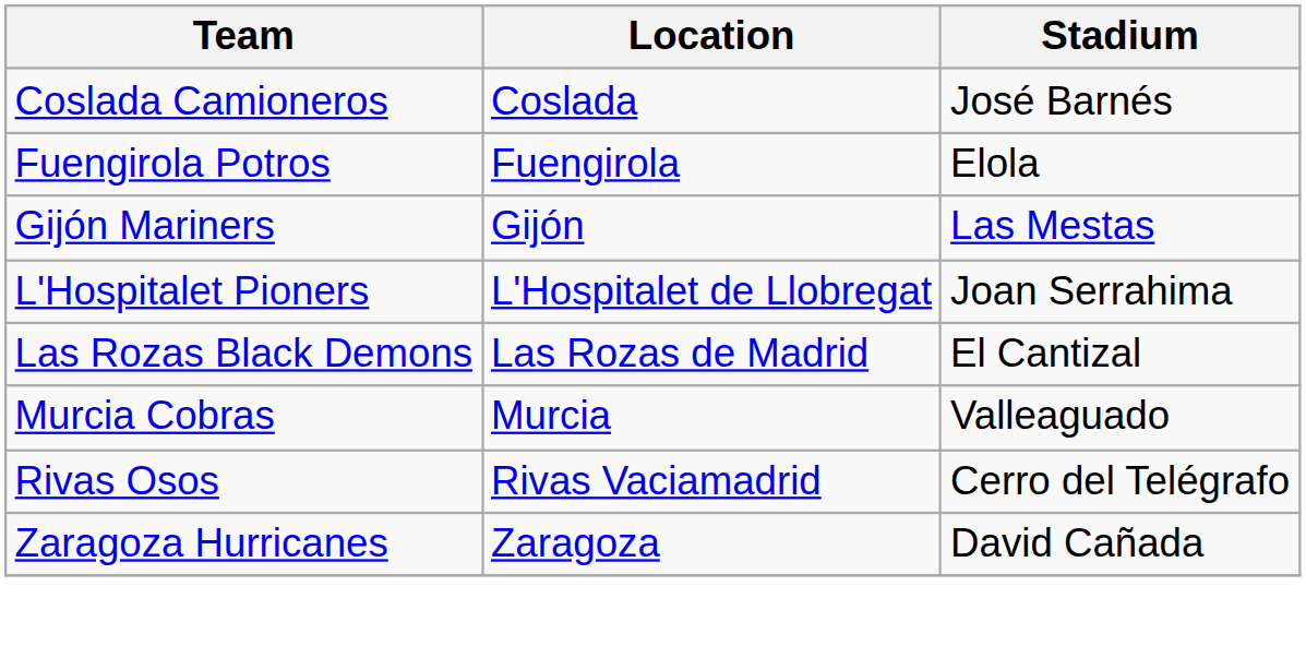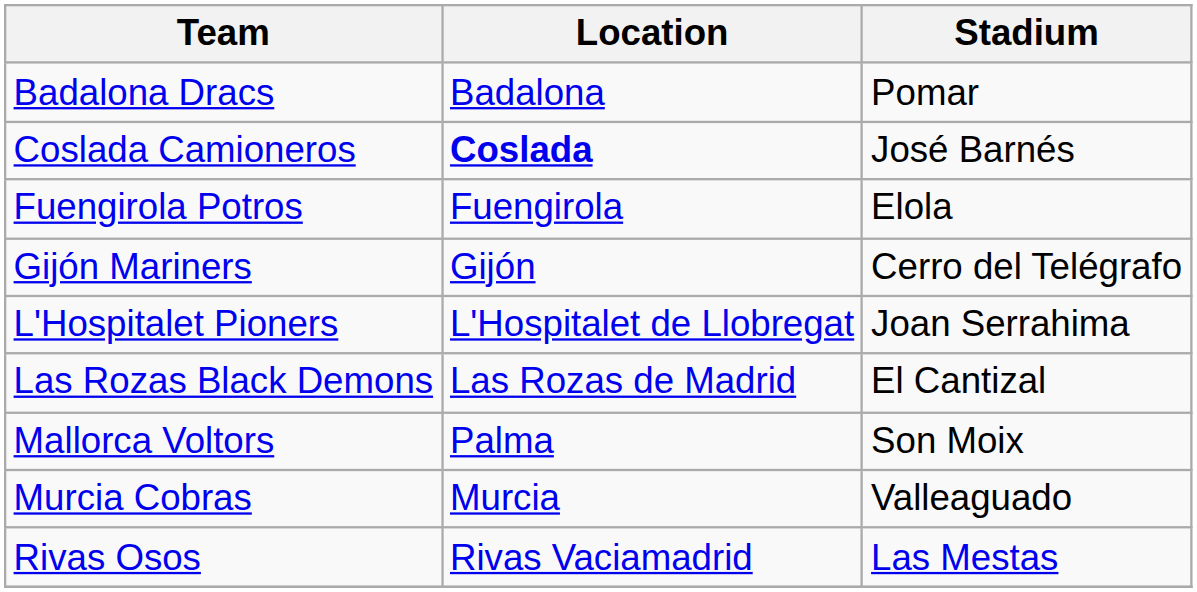 <table class="wikitable sortable" style="text-align: left;">
 <tr>
 <th>Team</th>
 <th>Location</th>
 <th>Stadium</th>
 </tr>
 <tr>
+<td><a href='#'>Badalona Dracs</a></td>
+<td><a href='#'>Badalona</a></td>
+<td>Pomar</td>
+</tr>
+<tr>
 <td><a href='#'>Coslada Camioneros</a></td>
-<td><a href='#'>Coslada</a></td>
+<td><strong><a href='#'>Coslada</a></strong></td>
 <td>José Barnés</td>
 </tr>
 <tr>
 <td><a href='#'>Fuengirola Potros</a></td>
 <td><a href='#'>Fuengirola</a></td>
 <td>Elola</td>
 </tr>
 <tr>
 <td><a href='#'>Gijón Mariners</a></td>
 <td><a href='#'>Gijón</a></td>
-<td><a href='#'>Las Mestas</a></td>
+<td>Cerro del Telégrafo</td>
 </tr>
 <tr>
 <td><a href='#'>L'Hospitalet Pioners</a></td>
 <td><a href='#'>L'Hospitalet de Llobregat</a></td>
 <td>Joan Serrahima</td>
 </tr>
 <tr>
 <td><a href='#'>Las Rozas Black Demons</a></td>
 <td><a href='#'>Las Rozas de Madrid</a></td>
 <td>El Cantizal</td>
 </tr>
 <tr>
+<td><a href='#'>Mallorca Voltors</a></td>
+<td><a href='#'>Palma</a></td>
+<td>Son Moix</td>
+</tr>
+<tr>
 <td><a href='#'>Murcia Cobras</a></td>
 <td><a href='#'>Murcia</a></td>
 <td>Valleaguado</td>
 </tr>
 <tr>
 <td><a href='#'>Rivas Osos</a></td>
 <td><a href='#'>Rivas Vaciamadrid</a></td>
-<td>Cerro del Telégrafo</td>
-</tr>
-<tr>
-<td><a href='#'>Zaragoza Hurricanes</a></td>
-<td><a href='#'>Zaragoza</a></td>
-<td>David Cañada</td>
+<td><a href='#'>Las Mestas</a></td>
 </tr>
 <tr>
 </tr>
 </table>
